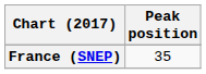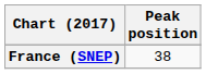 <table class="wikitable sortable plainrowheaders" style="text-align:center">
 <tr>
 <th scope="col">Chart (2017)</th>
 <th scope="col">Peak<br> position</th>
 </tr>
 <tr>
 </tr>
 <tr>
 </tr>
 <tr>
 <th scope="row">France (<a href='#'>SNEP</a>)</th>
-<td align="center">35</td>
+<td align="center">38</td>
 </tr>
 <tr>
 </tr>
 </table>
